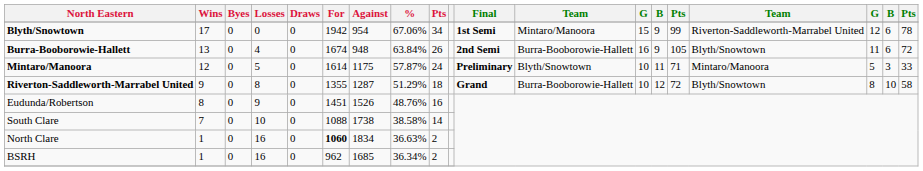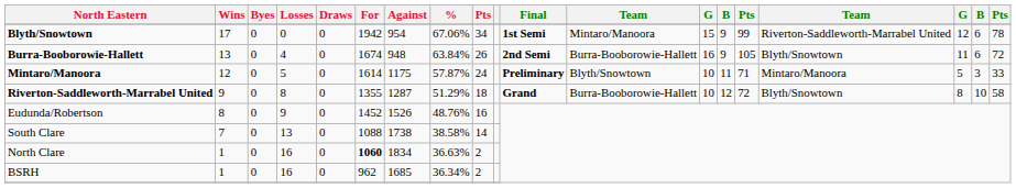 <table style="font-size: 85%; text-align: left;" class="wikitable">
 <tr>
 <th style="color:crimson">North Eastern</th>
 <th style="color:crimson">Wins</th>
 <th style="color:crimson">Byes</th>
 <th style="color:crimson">Losses</th>
 <th style="color:crimson">Draws</th>
 <th style="color:crimson">For</th>
 <th style="color:crimson">Against</th>
 <th style="color:crimson">%</th>
 <th style="color:crimson">Pts</th>
 <th></th>
 <th style="color:green">Final</th>
 <th style="color:green">Team</th>
 <th style="color:green">G</th>
 <th style="color:green">B</th>
 <th style="color:green">Pts</th>
 <th style="color:green">Team</th>
 <th style="color:green">G</th>
 <th style="color:green">B</th>
 <th style="color:green">Pts</th>
 </tr>
 <tr>
 </tr>
 <tr>
 </tr>
 <tr>
 <td><strong>	Blyth/Snowtown	</strong></td>
 <td>17</td>
 <td>0</td>
 <td>0</td>
 <td>0</td>
 <td>1942</td>
 <td>954</td>
 <td>67.06%</td>
 <td>34</td>
 <td></td>
 <td><strong>1st Semi</strong></td>
 <td>Mintaro/Manoora</td>
 <td>15</td>
 <td>9</td>
 <td>99</td>
 <td>Riverton-Saddleworth-Marrabel United</td>
 <td>12</td>
 <td>6</td>
 <td>78</td>
 </tr>
 <tr>
 <td><strong>	Burra-Booborowie-Hallett	</strong></td>
 <td>13</td>
 <td>0</td>
 <td>4</td>
 <td>0</td>
 <td>1674</td>
 <td>948</td>
 <td>63.84%</td>
 <td>26</td>
 <td></td>
 <td><strong>2nd Semi</strong></td>
 <td>Burra-Booborowie-Hallett</td>
 <td>16</td>
 <td>9</td>
 <td>105</td>
 <td>Blyth/Snowtown</td>
 <td>11</td>
 <td>6</td>
 <td>72</td>
 </tr>
 <tr>
 <td><strong>	Mintaro/Manoora	</strong></td>
 <td>12</td>
 <td>0</td>
 <td>5</td>
 <td>0</td>
 <td>1614</td>
 <td>1175</td>
 <td>57.87%</td>
 <td>24</td>
 <td></td>
 <td><strong>Preliminary</strong></td>
 <td>Blyth/Snowtown</td>
 <td>10</td>
 <td>11</td>
 <td>71</td>
 <td>Mintaro/Manoora</td>
 <td>5</td>
 <td>3</td>
 <td>33</td>
 </tr>
 <tr>
 <td><strong>	Riverton-Saddleworth-Marrabel United	</strong></td>
 <td>9</td>
 <td>0</td>
 <td>8</td>
 <td>0</td>
 <td>1355</td>
 <td>1287</td>
 <td>51.29%</td>
 <td>18</td>
 <td></td>
 <td><strong>Grand</strong></td>
 <td>Burra-Booborowie-Hallett</td>
 <td>10</td>
 <td>12</td>
 <td>72</td>
 <td>Blyth/Snowtown</td>
 <td>8</td>
 <td>10</td>
 <td>58</td>
 </tr>
 <tr>
 <td>Eudunda/Robertson</td>
 <td>8</td>
 <td>0</td>
 <td>9</td>
 <td>0</td>
-<td>1451</td>
+<td>1452</td>
 <td>1526</td>
 <td>48.76%</td>
 <td>16</td>
 <td></td>
 </tr>
 <tr>
 <td>South Clare</td>
 <td>7</td>
 <td>0</td>
-<td>10</td>
+<td>13</td>
 <td>0</td>
 <td>1088</td>
 <td>1738</td>
 <td>38.58%</td>
 <td>14</td>
 <td></td>
 </tr>
 <tr>
 <td>North Clare</td>
 <td>1</td>
 <td>0</td>
 <td>16</td>
 <td>0</td>
 <td><strong>1060</strong></td>
 <td>1834</td>
 <td>36.63%</td>
 <td>2</td>
 <td></td>
 </tr>
 <tr>
 <td>BSRH</td>
 <td>1</td>
 <td>0</td>
 <td>16</td>
 <td>0</td>
 <td>962</td>
 <td>1685</td>
 <td>36.34%</td>
 <td>2</td>
 <td></td>
 </tr>
 <tr>
 </tr>
 </table>
